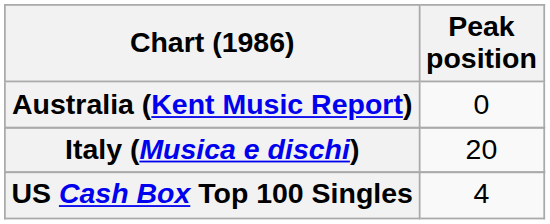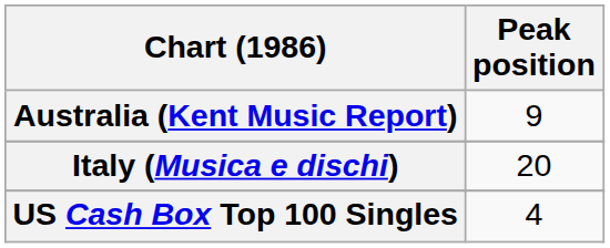 <table class="wikitable sortable plainrowheaders" style="text-align:center">
 <tr>
 <th scope="col">Chart (1986)</th>
 <th scope="col">Peak<br>position</th>
 </tr>
 <tr>
 <th scope="row">Australia (<a href='#'>Kent Music Report</a>)</th>
-<td>0</td>
+<td>9</td>
 </tr>
 <tr>
 </tr>
 <tr>
 </tr>
 <tr>
 <th scope="row">Italy (<em><a href='#'>Musica e dischi</a></em>)</th>
 <td>20</td>
 </tr>
 <tr>
 </tr>
 <tr>
 </tr>
 <tr>
 </tr>
 <tr>
 </tr>
 <tr>
 <th scope="row">US <em><a href='#'>Cash Box</a></em> Top 100 Singles</th>
 <td>4</td>
 </tr>
 </table>
